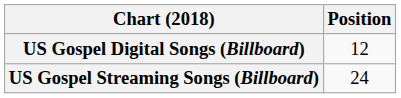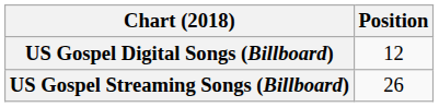 <table class="wikitable plainrowheaders sortable">
 <tr>
 <th>Chart (2018)</th>
 <th>Position</th>
 </tr>
 <tr>
 <th scope="row">US Gospel Digital Songs (<em>Billboard</em>)</th>
 <td style="text-align:center;">12</td>
 </tr>
 <tr>
 <th scope="row">US Gospel Streaming Songs (<em>Billboard</em>)</th>
-<td style="text-align:center;">24</td>
+<td style="text-align:center;">26</td>
 </tr>
 </table>
